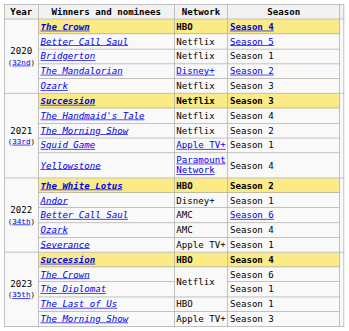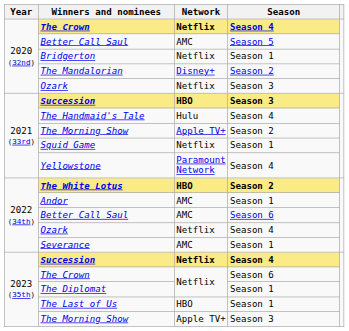 <table class="wikitable" width="55%" cellpadding="5">
 <tr>
 <th width="10%"><strong>Year</strong></th>
 <th width="40%"><strong>Winners and nominees</strong></th>
 <th width="15%"><strong>Network</strong></th>
 <th>Season</th>
 <th width="1%"><strong></strong></th>
 </tr>
 <tr>
 <td rowspan="5" style="text-align:center;">2020<br><small>(<a href='#'>32nd</a>)</small></td>
 <td style="background:#FAEB86;"><strong><em><a href='#'>The Crown</a></em></strong></td>
-<td style="background:#FAEB86;"><strong>HBO</strong></td>
+<td style="background:#FAEB86;"><strong>Netflix</strong></td>
 <td style="background:#FAEB86;"><strong><a href='#'>Season 4</a></strong></td>
 <td rowspan="5" style="text-align:center;"></td>
 </tr>
 <tr>
 <td><em><a href='#'>Better Call Saul</a></em></td>
-<td>Netflix</td>
+<td>AMC</td>
 <td><a href='#'>Season 5</a></td>
 </tr>
 <tr>
 <td><em><a href='#'>Bridgerton</a></em></td>
 <td>Netflix</td>
 <td>Season 1</td>
 </tr>
 <tr>
 <td><em><a href='#'>The Mandalorian</a></em></td>
 <td><a href='#'>Disney+</a></td>
 <td><a href='#'>Season 2</a></td>
 </tr>
 <tr>
 <td><em><a href='#'>Ozark</a></em></td>
 <td>Netflix</td>
 <td>Season 3</td>
 </tr>
 <tr>
 <td rowspan="5" style="text-align:center;">2021<br><small>(<a href='#'>33rd</a>)</small></td>
 <td style="background:#FAEB86;"><strong><em><a href='#'>Succession</a></em></strong></td>
-<td style="background:#FAEB86;"><strong>Netflix</strong></td>
+<td style="background:#FAEB86;"><strong>HBO</strong></td>
 <td style="background:#FAEB86;"><strong>Season 3</strong></td>
 <td rowspan="5" style="text-align:center;"></td>
 </tr>
 <tr>
 <td><em><a href='#'>The Handmaid's Tale</a></em></td>
-<td>Netflix</td>
+<td>Hulu</td>
 <td>Season 4</td>
 </tr>
 <tr>
 <td><em><a href='#'>The Morning Show</a></em></td>
-<td>Netflix</td>
+<td><a href='#'>Apple TV+</a></td>
 <td>Season 2</td>
 </tr>
 <tr>
 <td><em><a href='#'>Squid Game</a></em></td>
-<td><a href='#'>Apple TV+</a></td>
+<td>Netflix</td>
 <td>Season 1</td>
 </tr>
 <tr>
 <td><em><a href='#'>Yellowstone</a></em></td>
 <td><a href='#'>Paramount Network</a></td>
 <td>Season 4</td>
 </tr>
 <tr>
 <td rowspan="5" style="text-align:center;">2022<br><small>(<a href='#'>34th</a>)</small></td>
 <td style="background:#FAEB86;"><strong><em><a href='#'>The White Lotus</a></em></strong></td>
 <td style="background:#FAEB86;"><strong>HBO</strong></td>
 <td style="background:#FAEB86;"><strong>Season 2</strong></td>
 <td rowspan="5" style="text-align:center;"></td>
 </tr>
 <tr>
 <td><em><a href='#'>Andor</a></em></td>
-<td>Disney+</td>
+<td>AMC</td>
 <td>Season 1</td>
 </tr>
 <tr>
 <td><em><a href='#'>Better Call Saul</a></em></td>
 <td>AMC</td>
 <td><a href='#'>Season 6</a></td>
 </tr>
 <tr>
 <td><em><a href='#'>Ozark</a></em></td>
-<td>AMC</td>
+<td>Netflix</td>
 <td>Season 4</td>
 </tr>
 <tr>
 <td><em><a href='#'>Severance</a></em></td>
-<td>Apple TV+</td>
+<td>AMC</td>
 <td>Season 1</td>
 </tr>
 <tr>
 <td rowspan="5" style="text-align:center;">2023<br><small>(<a href='#'>35th</a>)</small></td>
 <td style="background:#FAEB86;"><strong><em><a href='#'>Succession</a></em></strong></td>
-<td style="background:#FAEB86;"><strong>HBO</strong></td>
+<td style="background:#FAEB86;"><strong>Netflix</strong></td>
 <td style="background:#FAEB86;"><strong>Season 4</strong></td>
 <td rowspan="5" style="text-align:center;"></td>
 </tr>
 <tr>
 <td><em><a href='#'>The Crown</a></em></td>
 <td rowspan=2>Netflix</td>
 <td>Season 6</td>
 </tr>
 <tr>
 <td><em><a href='#'>The Diplomat</a></em></td>
 <td>Season 1</td>
 </tr>
 <tr>
 <td><em><a href='#'>The Last of Us</a></em></td>
 <td>HBO</td>
 <td>Season 1</td>
 </tr>
 <tr>
 <td><em><a href='#'>The Morning Show</a></em></td>
 <td>Apple TV+</td>
 <td>Season 3</td>
 </tr>
 </table>
